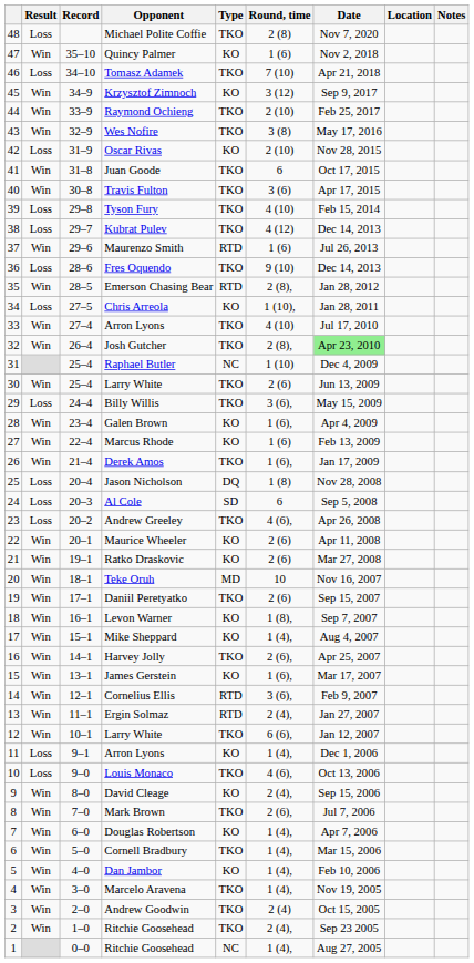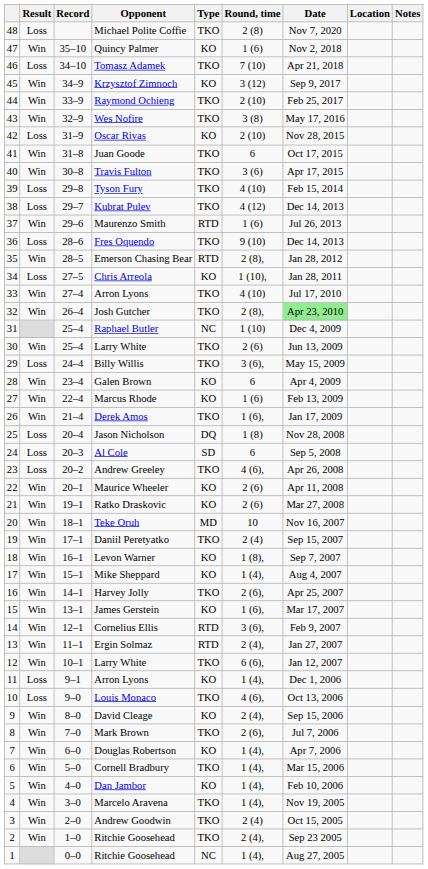 <table class="wikitable" style="text-align:center; font-size:95%">
 <tr>
 <th></th>
 <th>Result</th>
 <th>Record</th>
 <th>Opponent</th>
 <th>Type</th>
 <th>Round, time</th>
 <th>Date</th>
 <th>Location</th>
 <th>Notes</th>
 </tr>
 <tr>
 <td>48</td>
 <td>Loss</td>
 <td></td>
 <td style="text-align:left;">Michael Polite Coffie</td>
 <td>TKO</td>
 <td>2 (8)</td>
 <td>Nov 7, 2020</td>
 <td style="text-align:left;"></td>
 <td></td>
 </tr>
 <tr>
 <td>47</td>
 <td>Win</td>
 <td>35–10 </td>
 <td style="text-align:left;">Quincy Palmer</td>
 <td>KO</td>
 <td>1 (6)</td>
 <td>Nov 2, 2018</td>
 <td style="text-align:left;"></td>
 <td></td>
 </tr>
 <tr>
 <td>46</td>
 <td>Loss</td>
 <td>34–10 </td>
 <td style="text-align:left;"><a href='#'>Tomasz Adamek</a></td>
 <td>TKO</td>
 <td>7 (10)</td>
 <td>Apr 21, 2018</td>
 <td style="text-align:left;"></td>
 <td style="text-align:left;"></td>
 </tr>
 <tr>
 <td>45</td>
 <td>Win</td>
 <td>34–9 </td>
 <td style="text-align:left;"><a href='#'>Krzysztof Zimnoch</a></td>
 <td>KO</td>
 <td>3 (12)</td>
 <td>Sep 9, 2017</td>
 <td style="text-align:left;"></td>
 <td></td>
 </tr>
 <tr>
 <td>44</td>
 <td>Win</td>
 <td>33–9 </td>
 <td style="text-align:left;"><a href='#'>Raymond Ochieng</a></td>
 <td>TKO</td>
 <td>2 (10)</td>
 <td>Feb 25, 2017</td>
 <td style="text-align:left;"></td>
 <td></td>
 </tr>
 <tr>
 <td>43</td>
 <td>Win</td>
 <td>32–9 </td>
 <td style="text-align:left;"><a href='#'>Wes Nofire</a></td>
 <td>TKO</td>
 <td>3 (8)</td>
 <td>May 17, 2016</td>
 <td style="text-align:left;"></td>
 <td></td>
 </tr>
 <tr>
 <td>42</td>
 <td>Loss</td>
 <td>31–9 </td>
 <td style="text-align:left;"><a href='#'>Oscar Rivas</a></td>
 <td>KO</td>
 <td>2 (10)</td>
 <td>Nov 28, 2015</td>
 <td style="text-align:left;"></td>
 <td></td>
 </tr>
 <tr>
 <td>41</td>
 <td>Win</td>
 <td>31–8 </td>
 <td style="text-align:left;">Juan Goode</td>
 <td>TKO</td>
 <td>6</td>
 <td>Oct 17, 2015</td>
 <td style="text-align:left;"></td>
 <td></td>
 </tr>
 <tr>
 <td>40</td>
 <td>Win</td>
 <td>30–8 </td>
 <td style="text-align:left;"><a href='#'>Travis Fulton</a></td>
 <td>TKO</td>
 <td>3 (6)</td>
 <td>Apr 17, 2015</td>
 <td style="text-align:left;"></td>
 <td></td>
 </tr>
 <tr>
 <td>39</td>
 <td>Loss</td>
 <td>29–8 </td>
 <td style="text-align:left;"><a href='#'>Tyson Fury</a></td>
 <td>TKO</td>
 <td>4 (10)</td>
 <td>Feb 15, 2014</td>
 <td style="text-align:left;"></td>
 <td></td>
 </tr>
 <tr>
 <td>38</td>
 <td>Loss</td>
 <td>29–7 </td>
 <td style="text-align:left;"><a href='#'>Kubrat Pulev</a></td>
 <td>TKO</td>
 <td>4 (12)</td>
 <td>Dec 14, 2013</td>
 <td style="text-align:left;"></td>
 <td style="text-align:left;"></td>
 </tr>
 <tr>
 <td>37</td>
 <td>Win</td>
 <td>29–6 </td>
 <td style="text-align:left;">Maurenzo Smith</td>
 <td>RTD</td>
 <td>1 (6)</td>
 <td>Jul 26, 2013</td>
 <td style="text-align:left;"></td>
 <td></td>
 </tr>
 <tr>
 <td>36</td>
 <td>Loss</td>
 <td>28–6 </td>
 <td style="text-align:left;"><a href='#'>Fres Oquendo</a></td>
 <td>TKO</td>
 <td>9 (10)</td>
 <td>Dec 14, 2013</td>
 <td style="text-align:left;"></td>
 <td style="text-align:left;"></td>
 </tr>
 <tr>
 <td>35</td>
 <td>Win</td>
 <td>28–5 </td>
 <td style="text-align:left;">Emerson Chasing Bear</td>
 <td>RTD</td>
 <td>2 (8), </td>
 <td>Jan 28, 2012</td>
 <td style="text-align:left;"></td>
 <td></td>
 </tr>
 <tr>
 <td>34</td>
 <td>Loss</td>
 <td>27–5 </td>
 <td style="text-align:left;"><a href='#'>Chris Arreola</a></td>
 <td>KO</td>
 <td>1 (10), </td>
 <td>Jan 28, 2011</td>
 <td style="text-align:left;"></td>
 <td></td>
 </tr>
 <tr>
 <td>33</td>
 <td>Win</td>
 <td>27–4 </td>
 <td style="text-align:left;">Arron Lyons</td>
 <td>TKO</td>
 <td>4 (10) </td>
 <td>Jul 17, 2010</td>
 <td style="text-align:left;"></td>
 <td></td>
 </tr>
 <tr>
 <td>32</td>
 <td>Win</td>
 <td>26–4 </td>
 <td style="text-align:left;">Josh Gutcher</td>
 <td>TKO</td>
 <td>2 (8), </td>
 <td style="background: lightgreen;">Apr 23, 2010</td>
 <td style="text-align:left;"></td>
 <td></td>
 </tr>
 <tr>
 <td>31</td>
 <td style="background: #DDD"></td>
 <td>25–4 </td>
 <td style="text-align:left;"><a href='#'>Raphael Butler</a></td>
 <td>NC</td>
 <td>1 (10)</td>
 <td>Dec 4, 2009</td>
 <td style="text-align:left;"></td>
 <td style="text-align:left;"></td>
 </tr>
 <tr>
 <td>30</td>
 <td>Win</td>
 <td>25–4 </td>
 <td style="text-align:left;">Larry White</td>
 <td>TKO</td>
 <td>2 (6)</td>
 <td>Jun 13, 2009</td>
 <td style="text-align:left;"></td>
 <td></td>
 </tr>
 <tr>
 <td>29</td>
 <td>Loss</td>
 <td>24–4 </td>
 <td style="text-align:left;">Billy Willis</td>
 <td>TKO</td>
 <td>3 (6), </td>
 <td>May 15, 2009</td>
 <td style="text-align:left;"></td>
 <td></td>
 </tr>
 <tr>
 <td>28</td>
 <td>Win</td>
 <td>23–4 </td>
 <td style="text-align:left;">Galen Brown</td>
 <td>KO</td>
-<td>1 (6), </td>
+<td>6</td>
 <td>Apr 4, 2009</td>
 <td style="text-align:left;"></td>
 <td></td>
 </tr>
 <tr>
 <td>27</td>
 <td>Win</td>
 <td>22–4 </td>
 <td style="text-align:left;">Marcus Rhode</td>
 <td>KO</td>
 <td>1 (6)</td>
 <td>Feb 13, 2009</td>
 <td style="text-align:left;"></td>
 <td></td>
 </tr>
 <tr>
 <td>26</td>
 <td>Win</td>
 <td>21–4 </td>
 <td style="text-align:left;"><a href='#'>Derek Amos</a></td>
 <td>TKO</td>
 <td>1 (6), </td>
 <td>Jan 17, 2009</td>
 <td style="text-align:left;"></td>
 <td></td>
 </tr>
 <tr>
 <td>25</td>
 <td>Loss</td>
 <td>20–4 </td>
 <td style="text-align:left;">Jason Nicholson</td>
 <td>DQ</td>
 <td>1 (8)</td>
 <td>Nov 28, 2008</td>
 <td style="text-align:left;"></td>
 <td style="text-align:left;"></td>
 </tr>
 <tr>
 <td>24</td>
 <td>Loss</td>
 <td>20–3 </td>
 <td style="text-align:left;"><a href='#'>Al Cole</a></td>
 <td>SD</td>
 <td>6</td>
 <td>Sep 5, 2008</td>
 <td style="text-align:left;"></td>
 <td></td>
 </tr>
 <tr>
 <td>23</td>
 <td>Loss</td>
 <td>20–2 </td>
 <td style="text-align:left;">Andrew Greeley</td>
 <td>TKO</td>
 <td>4 (6), </td>
 <td>Apr 26, 2008</td>
 <td style="text-align:left;"></td>
 <td></td>
 </tr>
 <tr>
 <td>22</td>
 <td>Win</td>
 <td>20–1 </td>
 <td style="text-align:left;">Maurice Wheeler</td>
 <td>KO</td>
 <td>2 (6)</td>
 <td>Apr 11, 2008</td>
 <td style="text-align:left;"></td>
 <td></td>
 </tr>
 <tr>
 <td>21</td>
 <td>Win</td>
 <td>19–1 </td>
 <td style="text-align:left;">Ratko Draskovic</td>
 <td>KO</td>
 <td>2 (6)</td>
 <td>Mar 27, 2008</td>
 <td style="text-align:left;"></td>
 <td></td>
 </tr>
 <tr>
 <td>20</td>
 <td>Win</td>
 <td>18–1 </td>
 <td style="text-align:left;"><a href='#'>Teke Oruh</a></td>
 <td>MD</td>
 <td>10</td>
 <td>Nov 16, 2007</td>
 <td style="text-align:left;"></td>
 <td></td>
 </tr>
 <tr>
 <td>19</td>
 <td>Win</td>
 <td>17–1 </td>
 <td style="text-align:left;">Daniil Peretyatko</td>
 <td>TKO</td>
-<td>2 (6)</td>
+<td>2 (4)</td>
 <td>Sep 15, 2007</td>
 <td style="text-align:left;"></td>
 <td></td>
 </tr>
 <tr>
 <td>18</td>
 <td>Win</td>
 <td>16–1 </td>
 <td style="text-align:left;">Levon Warner</td>
 <td>KO</td>
 <td>1 (8), </td>
 <td>Sep 7, 2007</td>
 <td style="text-align:left;"></td>
 <td></td>
 </tr>
 <tr>
 <td>17</td>
 <td>Win</td>
 <td>15–1 </td>
 <td style="text-align:left;">Mike Sheppard</td>
 <td>KO</td>
 <td>1 (4), </td>
 <td>Aug 4, 2007</td>
 <td style="text-align:left;"></td>
 <td></td>
 </tr>
 <tr>
 <td>16</td>
 <td>Win</td>
 <td>14–1 </td>
 <td style="text-align:left;">Harvey Jolly</td>
 <td>TKO</td>
 <td>2 (6), </td>
 <td>Apr 25, 2007</td>
 <td style="text-align:left;"></td>
 <td></td>
 </tr>
 <tr>
 <td>15</td>
 <td>Win</td>
 <td>13–1 </td>
 <td style="text-align:left;">James Gerstein</td>
 <td>KO</td>
 <td>1 (6), </td>
 <td>Mar 17, 2007</td>
 <td style="text-align:left;"></td>
 <td></td>
 </tr>
 <tr>
 <td>14</td>
 <td>Win</td>
 <td>12–1 </td>
 <td style="text-align:left;">Cornelius Ellis</td>
 <td>RTD</td>
 <td>3 (6), </td>
 <td>Feb 9, 2007</td>
 <td style="text-align:left;"></td>
 <td></td>
 </tr>
 <tr>
 <td>13</td>
 <td>Win</td>
 <td>11–1 </td>
 <td style="text-align:left;">Ergin Solmaz</td>
 <td>RTD</td>
 <td>2 (4), </td>
 <td>Jan 27, 2007</td>
 <td style="text-align:left;"></td>
 <td></td>
 </tr>
 <tr>
 <td>12</td>
 <td>Win</td>
 <td>10–1 </td>
 <td style="text-align:left;">Larry White</td>
 <td>TKO</td>
 <td>6 (6), </td>
 <td>Jan 12, 2007</td>
 <td style="text-align:left;"></td>
 <td></td>
 </tr>
 <tr>
 <td>11</td>
 <td>Loss</td>
 <td>9–1 </td>
 <td style="text-align:left;">Arron Lyons</td>
 <td>KO</td>
 <td>1 (4), </td>
 <td>Dec 1, 2006</td>
 <td style="text-align:left;"></td>
 <td></td>
 </tr>
 <tr>
 <td>10</td>
 <td>Loss</td>
 <td>9–0 </td>
 <td style="text-align:left;"><a href='#'>Louis Monaco</a></td>
 <td>TKO</td>
 <td>4 (6), </td>
 <td>Oct 13, 2006</td>
 <td style="text-align:left;"></td>
 <td></td>
 </tr>
 <tr>
 <td>9</td>
 <td>Win</td>
 <td>8–0 </td>
 <td style="text-align:left;">David Cleage</td>
 <td>KO</td>
 <td>2 (4), </td>
 <td>Sep 15, 2006</td>
 <td style="text-align:left;"></td>
 <td></td>
 </tr>
 <tr>
 <td>8</td>
 <td>Win</td>
 <td>7–0 </td>
 <td style="text-align:left;">Mark Brown</td>
 <td>TKO</td>
 <td>2 (6), </td>
 <td>Jul 7, 2006</td>
 <td style="text-align:left;"></td>
 <td></td>
 </tr>
 <tr>
 <td>7</td>
 <td>Win</td>
 <td>6–0 </td>
 <td style="text-align:left;">Douglas Robertson</td>
 <td>KO</td>
 <td>1 (4), </td>
 <td>Apr 7, 2006</td>
 <td style="text-align:left;"></td>
 <td></td>
 </tr>
 <tr>
 <td>6</td>
 <td>Win</td>
 <td>5–0 </td>
 <td style="text-align:left;">Cornell Bradbury</td>
 <td>TKO</td>
 <td>1 (4), </td>
 <td>Mar 15, 2006</td>
 <td style="text-align:left;"></td>
 <td></td>
 </tr>
 <tr>
 <td>5</td>
 <td>Win</td>
 <td>4–0 </td>
 <td style="text-align:left;"><a href='#'>Dan Jambor</a></td>
 <td>KO</td>
 <td>1 (4), </td>
 <td>Feb 10, 2006</td>
 <td style="text-align:left;"></td>
 <td></td>
 </tr>
 <tr>
 <td>4</td>
 <td>Win</td>
 <td>3–0 </td>
 <td style="text-align:left;">Marcelo Aravena</td>
 <td>TKO</td>
 <td>1 (4), </td>
 <td>Nov 19, 2005</td>
 <td style="text-align:left;"></td>
 <td></td>
 </tr>
 <tr>
 <td>3</td>
 <td>Win</td>
 <td>2–0 </td>
 <td style="text-align:left;">Andrew Goodwin</td>
 <td>TKO</td>
 <td>2 (4)</td>
 <td>Oct 15, 2005</td>
 <td style="text-align:left;"></td>
 <td></td>
 </tr>
 <tr>
 <td>2</td>
 <td>Win</td>
 <td>1–0 </td>
 <td style="text-align:left;">Ritchie Goosehead</td>
 <td>TKO</td>
 <td>2 (4), </td>
 <td>Sep 23 2005</td>
 <td style="text-align:left;"></td>
 <td></td>
 </tr>
 <tr>
 <td>1</td>
 <td style="background: #DDD"></td>
 <td>0–0 </td>
 <td style="text-align:left;">Ritchie Goosehead</td>
 <td>NC</td>
 <td>1 (4), </td>
 <td>Aug 27, 2005</td>
 <td style="text-align:left;"></td>
 <td style="text-align:left;"></td>
 </tr>
 </table>
